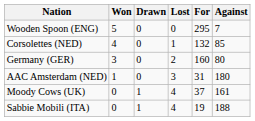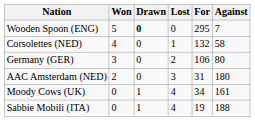 <table class="wikitable">
 <tr>
 <th>Nation</th>
 <th>Won</th>
 <th>Drawn</th>
 <th>Lost</th>
 <th>For</th>
 <th>Against</th>
 </tr>
 <tr>
 <td>Wooden Spoon (ENG)</td>
 <td>5</td>
-<td>0</td>
+<td><strong>0</strong></td>
 <td>0</td>
 <td>295</td>
 <td>7</td>
 </tr>
 <tr>
 <td>Corsolettes (NED)</td>
 <td>4</td>
 <td>0</td>
 <td>1</td>
 <td>132</td>
-<td>85</td>
+<td>58</td>
 </tr>
 <tr>
 <td>Germany (GER)</td>
 <td>3</td>
 <td>0</td>
 <td>2</td>
-<td>160</td>
+<td>106</td>
 <td>80</td>
 </tr>
 <tr>
 <td>AAC Amsterdam (NED)</td>
-<td>1</td>
+<td>2</td>
 <td>0</td>
 <td>3</td>
 <td>31</td>
 <td>180</td>
 </tr>
 <tr>
 <td>Moody Cows (UK)</td>
 <td>0</td>
 <td>1</td>
 <td>4</td>
-<td>37</td>
+<td>34</td>
 <td>161</td>
 </tr>
 <tr>
 <td>Sabbie Mobili (ITA)</td>
 <td>0</td>
 <td>1</td>
 <td>4</td>
 <td>19</td>
 <td>188</td>
 </tr>
 </table>
